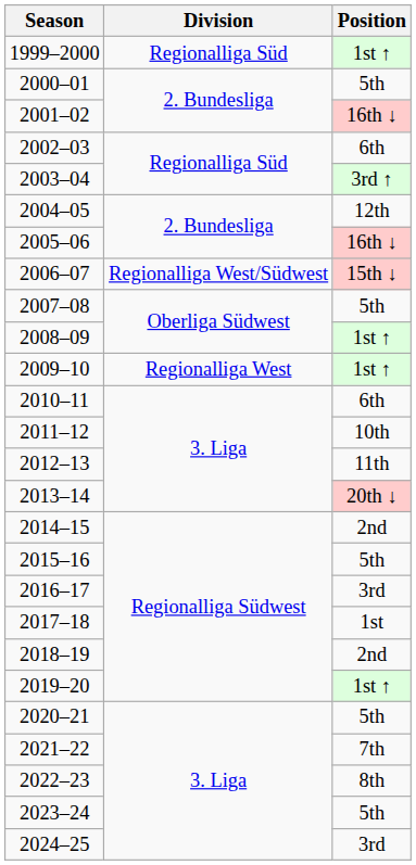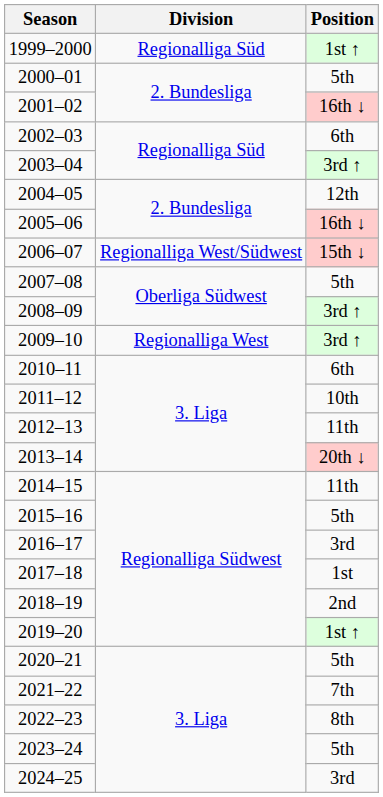 <table class="wikitable sortable collapsible collapsed" style="text-align: center; font-size: 100%;">
 <tr>
 <th>Season</th>
 <th>Division</th>
 <th>Position</th>
 </tr>
 <tr align="center">
 <td>1999–2000</td>
 <td align="center"><a href='#'>Regionalliga Süd</a></td>
 <td style="background:#ddffdd">1st ↑</td>
 </tr>
 <tr align="center">
 <td>2000–01</td>
 <td rowspan=2><a href='#'>2. Bundesliga</a></td>
 <td>5th</td>
 </tr>
 <tr align="center">
 <td>2001–02</td>
 <td style="background:#ffcccc">16th ↓</td>
 </tr>
 <tr align="center">
 <td>2002–03</td>
 <td rowspan=2><a href='#'>Regionalliga Süd</a></td>
 <td>6th</td>
 </tr>
 <tr align="center">
 <td>2003–04</td>
 <td style="background:#ddffdd">3rd ↑</td>
 </tr>
 <tr align="center">
 <td>2004–05</td>
 <td rowspan=2><a href='#'>2. Bundesliga</a></td>
 <td>12th</td>
 </tr>
 <tr align="center">
 <td>2005–06</td>
 <td style="background:#ffcccc">16th ↓</td>
 </tr>
 <tr align="center">
 <td>2006–07</td>
 <td align="center"><a href='#'>Regionalliga West/Südwest</a></td>
 <td style="background:#ffcccc">15th ↓</td>
 </tr>
 <tr align="center">
 <td>2007–08</td>
 <td rowspan=2><a href='#'>Oberliga Südwest</a></td>
 <td>5th</td>
 </tr>
 <tr align="center">
 <td>2008–09</td>
-<td style="background:#ddffdd">1st ↑</td>
+<td style="background:#ddffdd">3rd ↑</td>
 </tr>
 <tr align="center">
 <td>2009–10</td>
 <td align="center"><a href='#'>Regionalliga West</a></td>
-<td style="background:#ddffdd">1st ↑</td>
+<td style="background:#ddffdd">3rd ↑</td>
 </tr>
 <tr align="center">
 <td>2010–11</td>
 <td rowspan=4><a href='#'>3. Liga</a></td>
 <td>6th</td>
 </tr>
 <tr align="center">
 <td>2011–12</td>
 <td>10th</td>
 </tr>
 <tr align="center">
 <td>2012–13</td>
 <td>11th</td>
 </tr>
 <tr align="center">
 <td>2013–14</td>
 <td style="background:#ffcccc">20th ↓</td>
 </tr>
 <tr align="center">
 <td>2014–15</td>
 <td rowspan=6><a href='#'>Regionalliga Südwest</a></td>
-<td>2nd</td>
+<td>11th</td>
 </tr>
 <tr align="center">
 <td>2015–16</td>
 <td>5th</td>
 </tr>
 <tr align="center">
 <td>2016–17</td>
 <td>3rd</td>
 </tr>
 <tr align= "center">
 <td>2017–18</td>
 <td>1st</td>
 </tr>
 <tr align= "center">
 <td>2018–19</td>
 <td>2nd</td>
 </tr>
 <tr align= "center">
 <td>2019–20</td>
 <td style="background:#ddffdd">1st ↑</td>
 </tr>
 <tr align= "center">
 <td>2020–21</td>
 <td rowspan=5><a href='#'>3. Liga</a></td>
 <td>5th</td>
 </tr>
 <tr align= "center">
 <td>2021–22</td>
 <td>7th</td>
 </tr>
 <tr align= "center">
 <td>2022–23</td>
 <td>8th</td>
 </tr>
 <tr align= "center">
 <td>2023–24</td>
 <td>5th</td>
 </tr>
 <tr align= "center">
 <td>2024–25</td>
 <td>3rd</td>
 </tr>
 </table>
